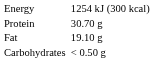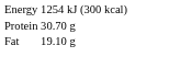 <table>
 <tr>
 <td>Energy</td>
 <td>1254 kJ (300 kcal)</td>
 </tr>
 <tr>
 <td>Protein</td>
 <td>30.70 g</td>
 </tr>
 <tr>
 <td>Fat</td>
 <td>19.10 g</td>
 </tr>
-<tr>
-<td>Carbohydrates </td>
-<td>< 0.50 g</td>
-</tr>
 </table>
